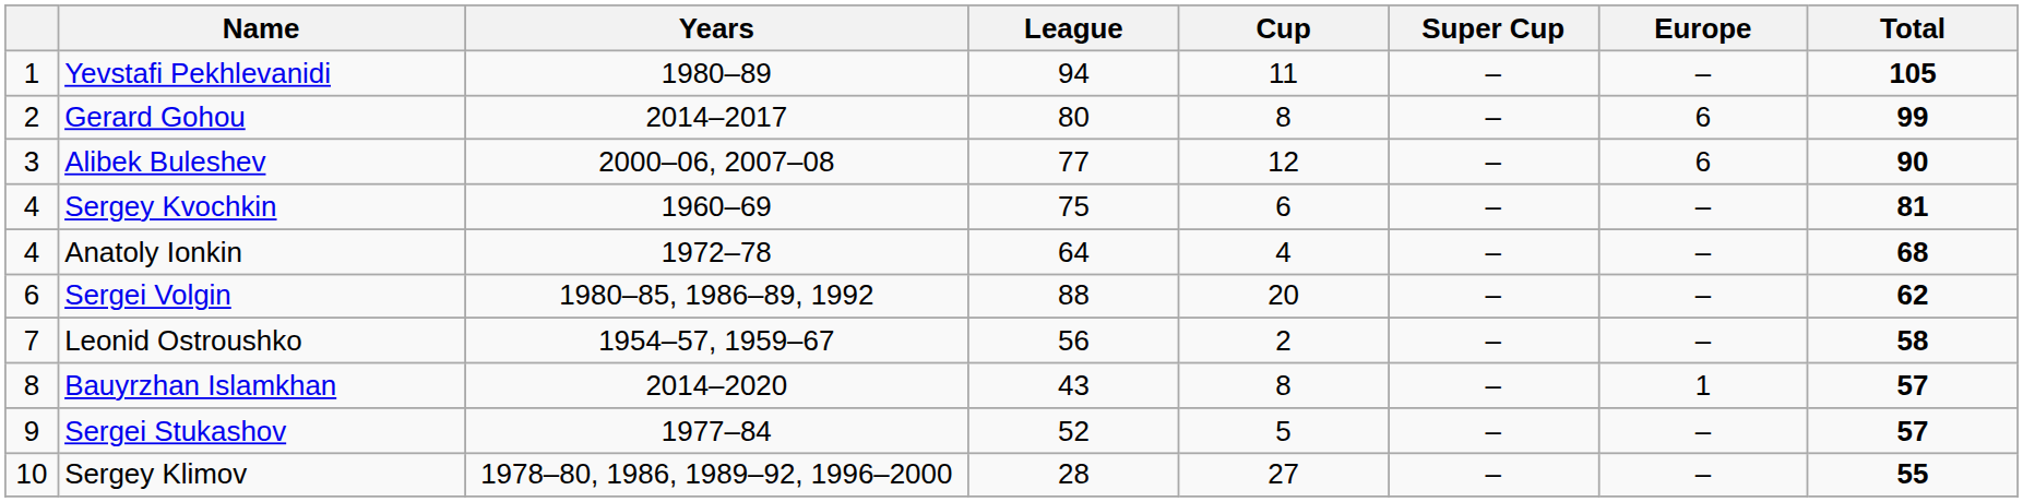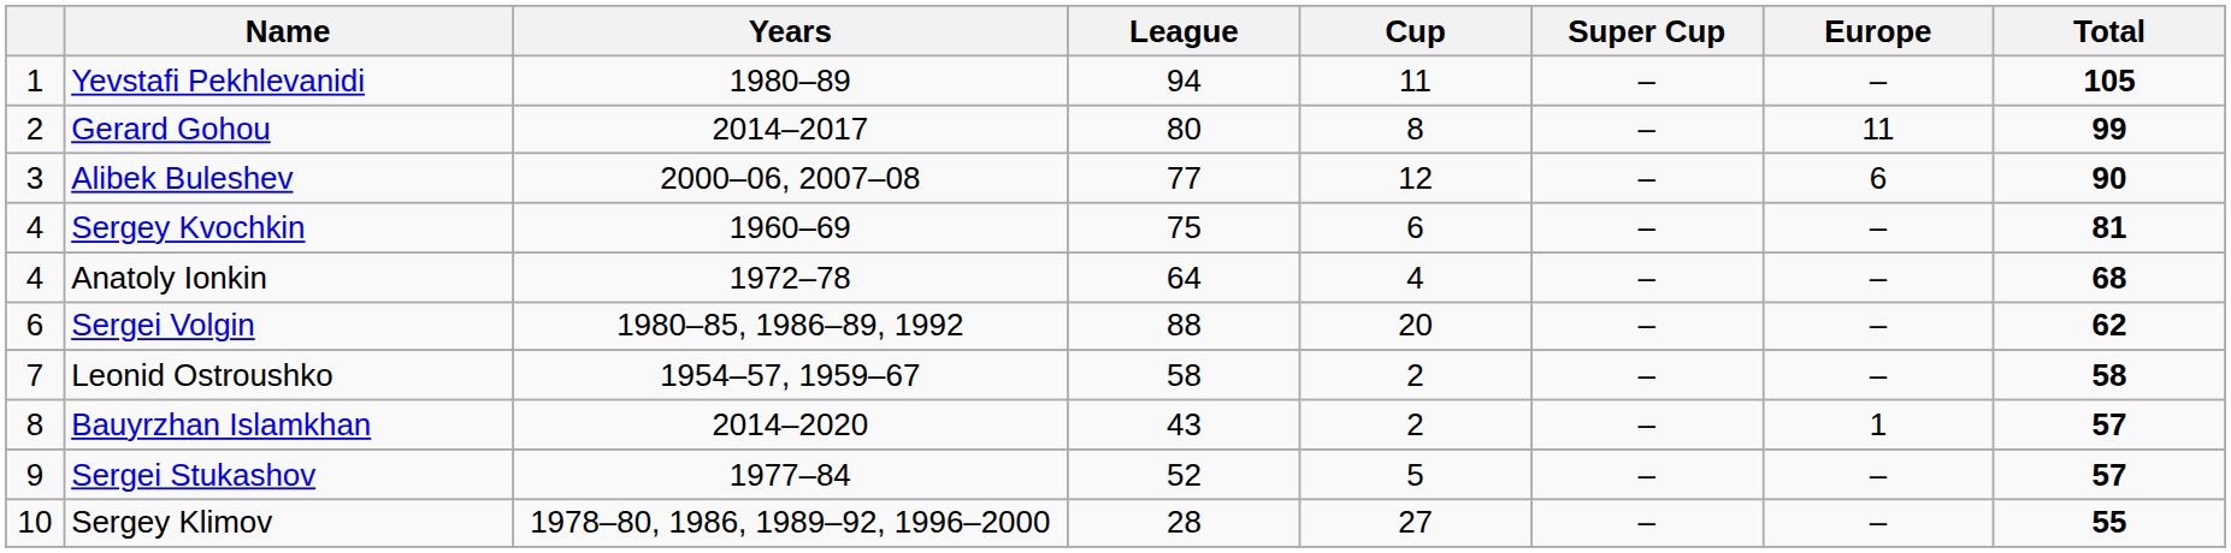 <table class="wikitable sortable"  style="text-align:center; font-size:90%; ">
 <tr>
 <th width=20px></th>
 <th width=200px>Name</th>
 <th width=250px>Years</th>
 <th width=100px>League</th>
 <th width=100px>Cup</th>
 <th width=100px>Super Cup</th>
 <th width=100px>Europe</th>
 <th width=100px>Total</th>
 </tr>
 <tr>
 <td>1</td>
 <td align="left"> <a href='#'>Yevstafi Pekhlevanidi</a></td>
 <td>1980–89</td>
 <td>94</td>
 <td>11</td>
 <td>–</td>
 <td>–</td>
 <td><strong>105</strong></td>
 </tr>
 <tr>
 <td>2</td>
 <td align="left"> <a href='#'>Gerard Gohou</a></td>
 <td>2014–2017</td>
 <td>80</td>
 <td>8</td>
 <td>–</td>
-<td>6</td>
+<td>11</td>
 <td><strong>99</strong></td>
 </tr>
 <tr>
 <td>3</td>
 <td align="left"> <a href='#'>Alibek Buleshev</a></td>
 <td>2000–06, 2007–08</td>
 <td>77</td>
 <td>12</td>
 <td>–</td>
 <td>6</td>
 <td><strong>90</strong></td>
 </tr>
 <tr>
 <td>4</td>
 <td align="left"> <a href='#'>Sergey Kvochkin</a></td>
 <td>1960–69</td>
 <td>75</td>
 <td>6</td>
 <td>–</td>
 <td>–</td>
 <td><strong>81</strong></td>
 </tr>
 <tr>
 <td>4</td>
 <td align="left"> Anatoly Ionkin</td>
 <td>1972–78</td>
 <td>64</td>
 <td>4</td>
 <td>–</td>
 <td>–</td>
 <td><strong>68</strong></td>
 </tr>
 <tr>
 <td>6</td>
 <td align="left"> <a href='#'>Sergei Volgin</a></td>
 <td>1980–85, 1986–89, 1992</td>
 <td>88</td>
 <td>20</td>
 <td>–</td>
 <td>–</td>
 <td><strong>62</strong></td>
 </tr>
 <tr>
 <td>7</td>
 <td align="left"> Leonid Ostroushko</td>
 <td>1954–57, 1959–67</td>
-<td>56</td>
+<td>58</td>
 <td>2</td>
 <td>–</td>
 <td>–</td>
 <td><strong>58</strong></td>
 </tr>
 <tr>
 <td>8</td>
 <td align="left"> <a href='#'>Bauyrzhan Islamkhan</a></td>
 <td>2014–2020</td>
 <td>43</td>
-<td>8</td>
+<td>2</td>
 <td>–</td>
 <td>1</td>
 <td><strong>57</strong></td>
 </tr>
 <tr>
 <td>9</td>
 <td align="left"> <a href='#'>Sergei Stukashov</a></td>
 <td>1977–84</td>
 <td>52</td>
 <td>5</td>
 <td>–</td>
 <td>–</td>
 <td><strong>57</strong></td>
 </tr>
 <tr>
 <td>10</td>
 <td align="left"> Sergey Klimov</td>
 <td>1978–80, 1986, 1989–92, 1996–2000</td>
 <td>28</td>
 <td>27</td>
 <td>–</td>
 <td>–</td>
 <td><strong>55</strong></td>
 </tr>
 </table>
